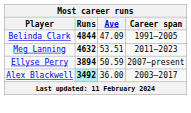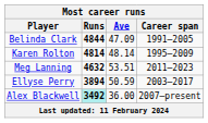 <table class="wikitable" style="text-align: center;">
 <tr>
 <th colspan=4>Most career runs</th>
 </tr>
 <tr>
 <th>Player</th>
 <th>Runs</th>
 <th><a href='#'>Ave</a></th>
 <th>Career span</th>
 </tr>
 <tr>
 <td><a href='#'>Belinda Clark</a></td>
 <td><strong>4844</strong></td>
 <td>47.09</td>
 <td>1991–2005</td>
 </tr>
 <tr>
+<td><a href='#'>Karen Rolton</a></td>
+<td><strong>4814</strong></td>
+<td>48.14</td>
+<td>1995–2009</td>
+</tr>
+<tr>
 <td><a href='#'>Meg Lanning</a></td>
 <td><strong>4632</strong></td>
 <td>53.51</td>
 <td>2011–2023</td>
 </tr>
 <tr>
 <td><a href='#'>Ellyse Perry</a></td>
 <td><strong>3894</strong></td>
 <td>50.59</td>
-<td>2007–present</td>
+<td>2003–2017</td>
 </tr>
 <tr>
 <td><a href='#'>Alex Blackwell</a></td>
 <td style="background: paleturquoise;"><strong>3492</strong></td>
 <td>36.00</td>
-<td>2003–2017</td>
+<td>2007–present</td>
 </tr>
 <tr>
 <th colspan=4><small>Last updated: 11 February 2024 </small></th>
 </tr>
 </table>
